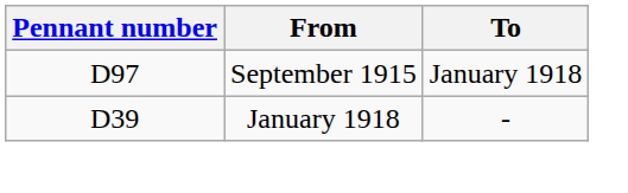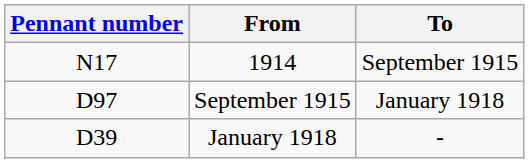 <table class="wikitable" style="text-align:center">
 <tr>
 <th><a href='#'>Pennant number</a></th>
 <th>From</th>
 <th>To</th>
+</tr>
+<tr>
+<td>N17</td>
+<td>1914</td>
+<td>September 1915</td>
 </tr>
 <tr>
 <td>D97</td>
 <td>September 1915</td>
 <td>January 1918</td>
 </tr>
 <tr>
 <td>D39</td>
 <td>January 1918</td>
 <td>-</td>
 </tr>
 </table>
